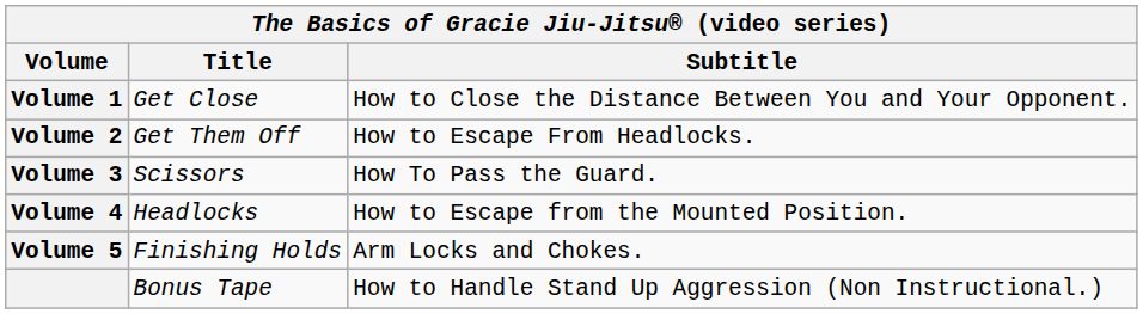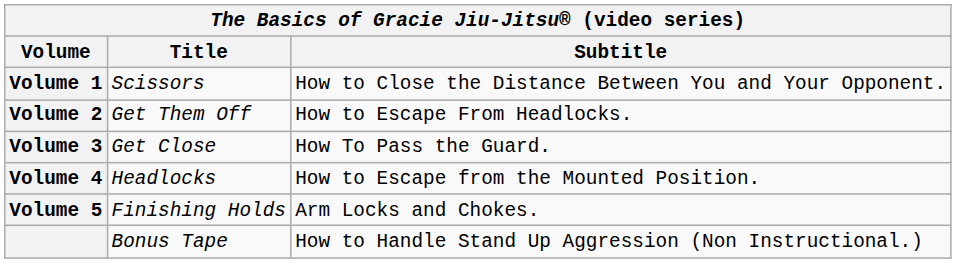 <table class=wikitable>
 <tr>
 <th colspan=3><em>The Basics of Gracie Jiu-Jitsu</em>® (video series)</th>
 </tr>
 <tr>
 <th>Volume</th>
 <th>Title</th>
 <th>Subtitle</th>
 </tr>
 <tr>
 <th>Volume 1</th>
-<td><em>Get Close</em></td>
+<td><em>Scissors</em></td>
 <td>How to Close the Distance Between You and Your Opponent.</td>
 </tr>
 <tr>
 <th>Volume 2</th>
 <td><em>Get Them Off</em></td>
 <td>How to Escape From Headlocks.</td>
 </tr>
 <tr>
 <th>Volume 3</th>
-<td><em>Scissors</em></td>
+<td><em>Get Close</em></td>
 <td>How To Pass the Guard.</td>
 </tr>
 <tr>
 <th>Volume 4</th>
 <td><em>Headlocks</em></td>
 <td>How to Escape from the Mounted Position.</td>
 </tr>
 <tr>
 <th>Volume 5</th>
 <td><em>Finishing Holds</em></td>
 <td>Arm Locks and Chokes.</td>
 </tr>
 <tr>
 <th></th>
 <td><em>Bonus Tape</em></td>
 <td>How to Handle Stand Up Aggression (Non Instructional.)</td>
 </tr>
 </table>
